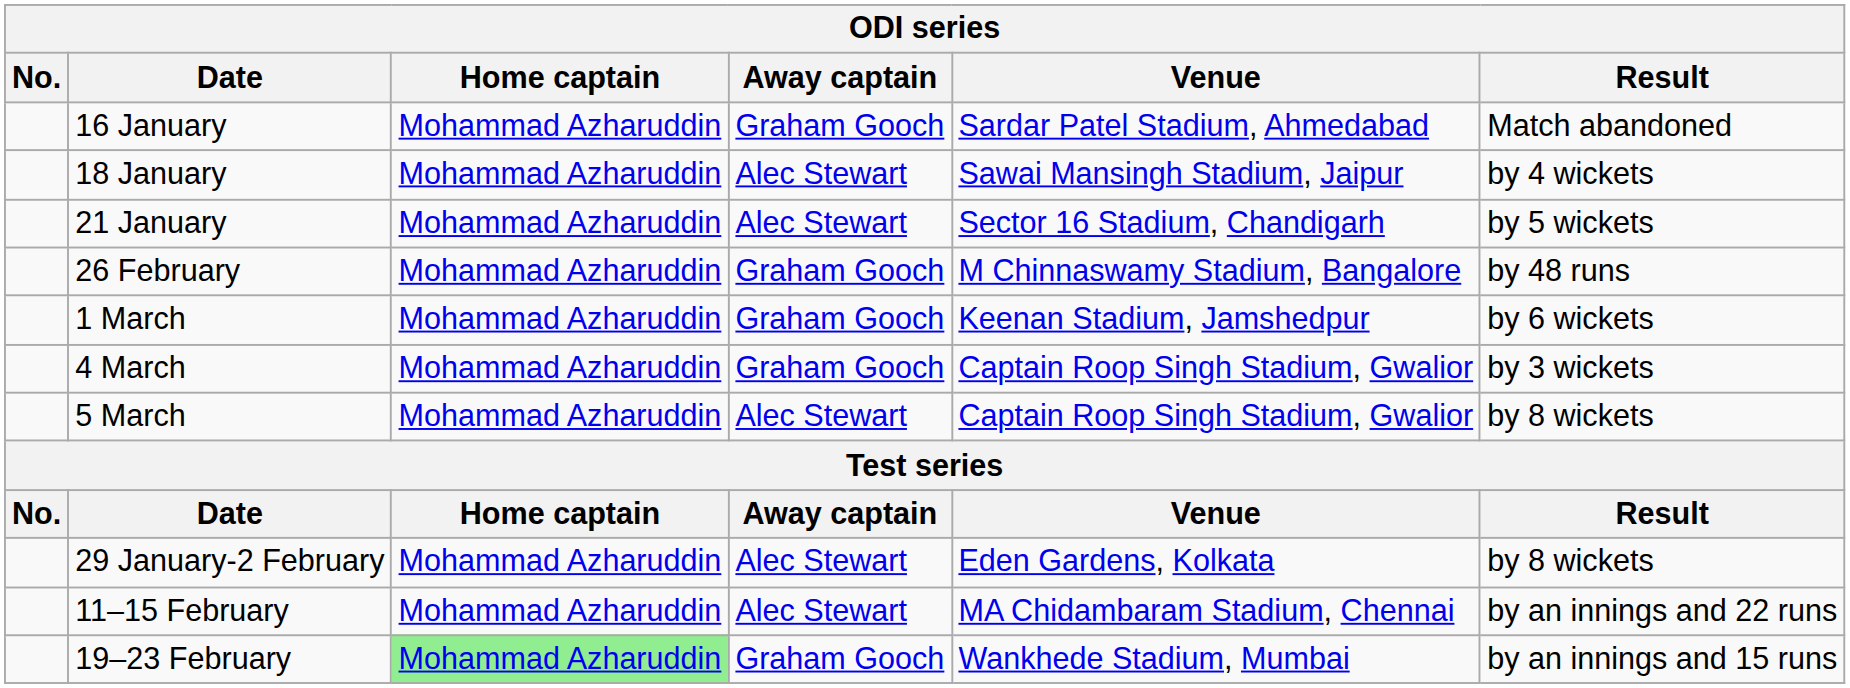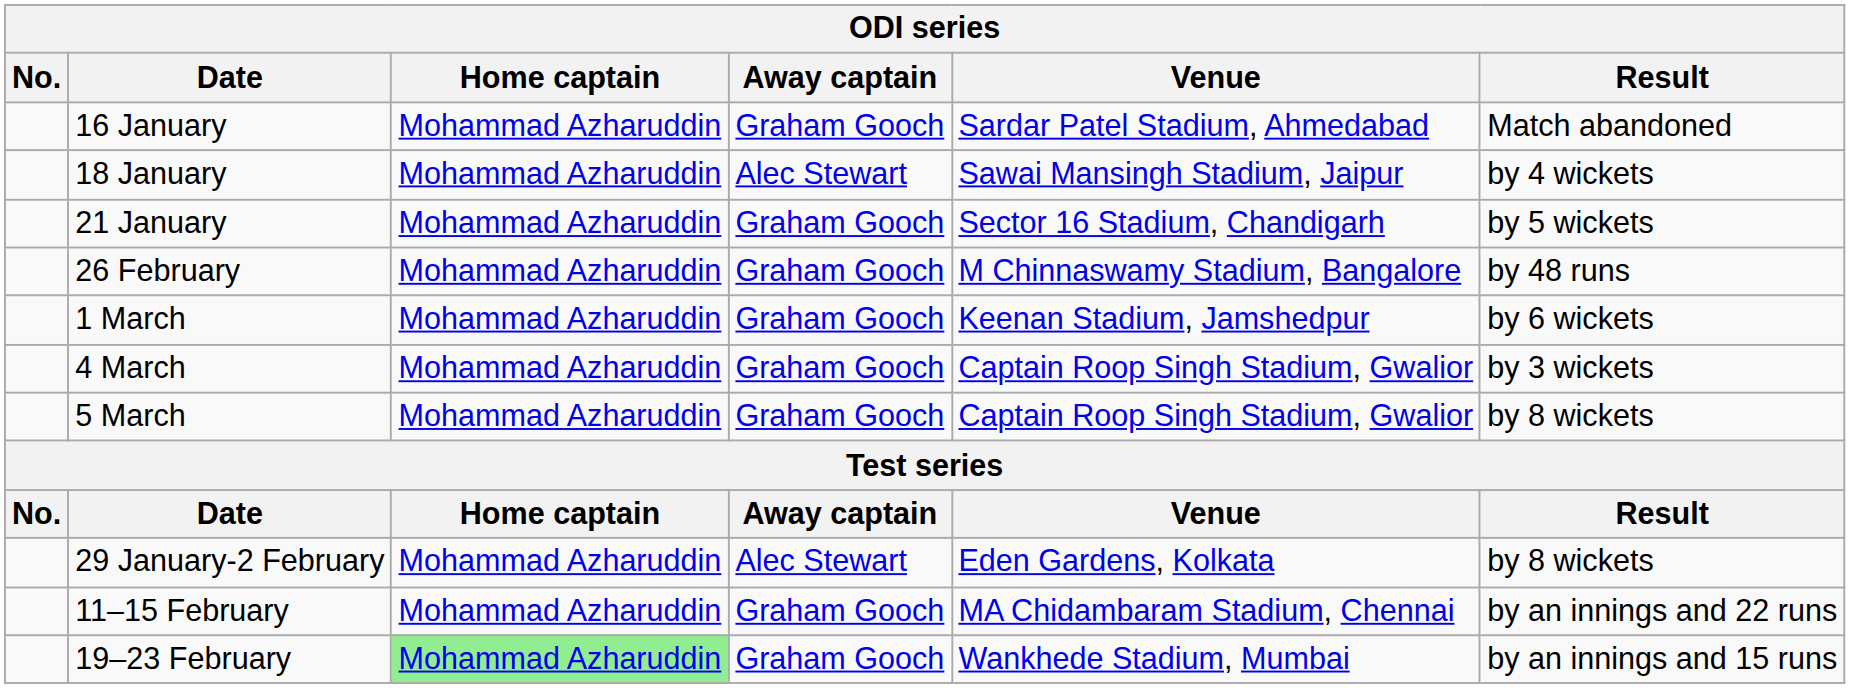 <table class="wikitable">
 <tr>
 <th colspan="9">ODI series</th>
 </tr>
 <tr>
 <th>No.</th>
 <th>Date</th>
 <th>Home captain</th>
 <th>Away captain</th>
 <th>Venue</th>
 <th>Result</th>
 </tr>
 <tr>
 <td></td>
 <td>16 January</td>
 <td><a href='#'>Mohammad Azharuddin</a></td>
 <td><a href='#'>Graham Gooch</a></td>
 <td><a href='#'>Sardar Patel Stadium</a>, <a href='#'>Ahmedabad</a></td>
 <td>Match abandoned</td>
 </tr>
 <tr>
 <td></td>
 <td>18 January</td>
 <td><a href='#'>Mohammad Azharuddin</a></td>
 <td><a href='#'>Alec Stewart</a></td>
 <td><a href='#'>Sawai Mansingh Stadium</a>, <a href='#'>Jaipur</a></td>
 <td> by 4 wickets</td>
 </tr>
 <tr>
 <td></td>
 <td>21 January</td>
 <td><a href='#'>Mohammad Azharuddin</a></td>
-<td><a href='#'>Alec Stewart</a></td>
+<td><a href='#'>Graham Gooch</a></td>
 <td><a href='#'>Sector 16 Stadium</a>, <a href='#'>Chandigarh</a></td>
 <td> by 5 wickets</td>
 </tr>
 <tr>
 <td></td>
 <td>26 February</td>
 <td><a href='#'>Mohammad Azharuddin</a></td>
 <td><a href='#'>Graham Gooch</a></td>
 <td><a href='#'>M Chinnaswamy Stadium</a>, <a href='#'>Bangalore</a></td>
 <td> by 48 runs</td>
 </tr>
 <tr>
 <td></td>
 <td>1 March</td>
 <td><a href='#'>Mohammad Azharuddin</a></td>
 <td><a href='#'>Graham Gooch</a></td>
 <td><a href='#'>Keenan Stadium</a>, <a href='#'>Jamshedpur</a></td>
 <td> by 6 wickets</td>
 </tr>
 <tr>
 <td></td>
 <td>4 March</td>
 <td><a href='#'>Mohammad Azharuddin</a></td>
 <td><a href='#'>Graham Gooch</a></td>
 <td><a href='#'>Captain Roop Singh Stadium</a>, <a href='#'>Gwalior</a></td>
 <td> by 3 wickets</td>
 </tr>
 <tr>
 <td></td>
 <td>5 March</td>
 <td><a href='#'>Mohammad Azharuddin</a></td>
-<td><a href='#'>Alec Stewart</a></td>
+<td><a href='#'>Graham Gooch</a></td>
 <td><a href='#'>Captain Roop Singh Stadium</a>, <a href='#'>Gwalior</a></td>
 <td> by 8 wickets</td>
 </tr>
 <tr>
 <th colspan="9">Test series</th>
 </tr>
 <tr>
 <th>No.</th>
 <th>Date</th>
 <th>Home captain</th>
 <th>Away captain</th>
 <th>Venue</th>
 <th>Result</th>
 </tr>
 <tr>
 <td></td>
 <td>29 January-2 February</td>
 <td><a href='#'>Mohammad Azharuddin</a></td>
 <td><a href='#'>Alec Stewart</a></td>
 <td><a href='#'>Eden Gardens</a>, <a href='#'>Kolkata</a></td>
 <td> by 8 wickets</td>
 </tr>
 <tr>
 <td></td>
 <td>11–15 February</td>
 <td><a href='#'>Mohammad Azharuddin</a></td>
-<td><a href='#'>Alec Stewart</a></td>
+<td><a href='#'>Graham Gooch</a></td>
 <td><a href='#'>MA Chidambaram Stadium</a>, <a href='#'>Chennai</a></td>
 <td> by an innings and 22 runs</td>
 </tr>
 <tr>
 <td></td>
 <td>19–23 February</td>
 <td style="background: lightgreen;"><a href='#'>Mohammad Azharuddin</a></td>
 <td><a href='#'>Graham Gooch</a></td>
 <td><a href='#'>Wankhede Stadium</a>, <a href='#'>Mumbai</a></td>
 <td> by an innings and 15 runs</td>
 </tr>
 </table>
